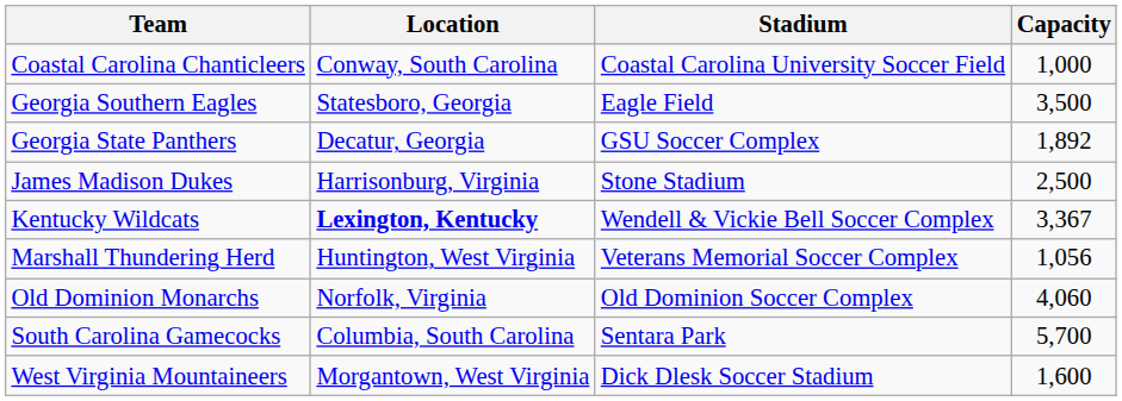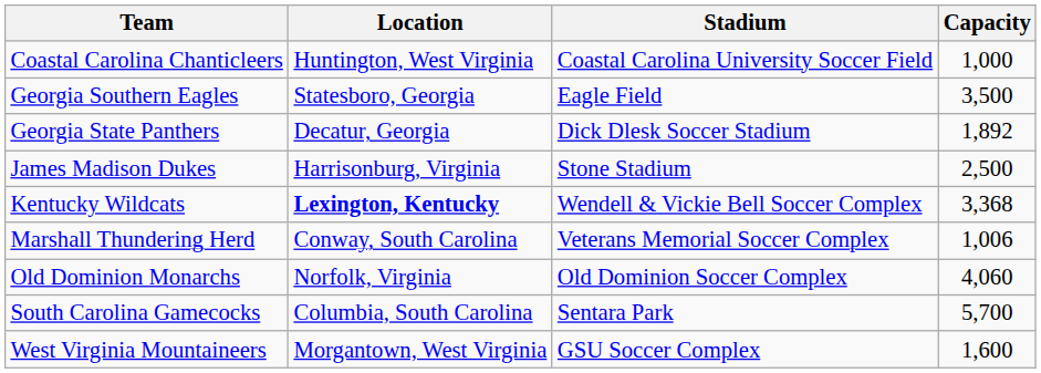 <table class="wikitable sortable">
 <tr>
 <th>Team</th>
 <th>Location</th>
 <th>Stadium</th>
 <th>Capacity</th>
 </tr>
 <tr>
 <td><a href='#'>Coastal Carolina Chanticleers</a></td>
-<td><a href='#'>Conway, South Carolina</a></td>
+<td><a href='#'>Huntington, West Virginia</a></td>
 <td><a href='#'>Coastal Carolina University Soccer Field</a></td>
 <td style="text-align:center">1,000</td>
 </tr>
 <tr>
 <td><a href='#'>Georgia Southern Eagles</a></td>
 <td><a href='#'>Statesboro, Georgia</a></td>
 <td><a href='#'>Eagle Field</a></td>
 <td style="text-align:center">3,500</td>
 </tr>
 <tr>
 <td><a href='#'>Georgia State Panthers</a></td>
 <td><a href='#'>Decatur, Georgia</a></td>
-<td><a href='#'>GSU Soccer Complex</a></td>
+<td><a href='#'>Dick Dlesk Soccer Stadium</a></td>
 <td style="text-align:center">1,892</td>
 </tr>
 <tr>
 <td><a href='#'>James Madison Dukes</a></td>
 <td><a href='#'>Harrisonburg, Virginia</a></td>
 <td><a href='#'>Stone Stadium</a></td>
 <td style="text-align:center">2,500</td>
 </tr>
 <tr>
 <td><a href='#'>Kentucky Wildcats</a></td>
 <td><strong><a href='#'>Lexington, Kentucky</a></strong></td>
 <td><a href='#'>Wendell & Vickie Bell Soccer Complex</a></td>
-<td style="text-align:center">3,367</td>
+<td style="text-align:center">3,368</td>
 </tr>
 <tr>
 <td><a href='#'>Marshall Thundering Herd</a></td>
-<td><a href='#'>Huntington, West Virginia</a></td>
+<td><a href='#'>Conway, South Carolina</a></td>
 <td><a href='#'>Veterans Memorial Soccer Complex</a></td>
-<td style="text-align:center">1,056</td>
+<td style="text-align:center">1,006</td>
 </tr>
 <tr>
 <td><a href='#'>Old Dominion Monarchs</a></td>
 <td><a href='#'>Norfolk, Virginia</a></td>
 <td><a href='#'>Old Dominion Soccer Complex</a></td>
 <td style="text-align:center">4,060</td>
 </tr>
 <tr>
 <td><a href='#'>South Carolina Gamecocks</a></td>
 <td><a href='#'>Columbia, South Carolina</a></td>
 <td><a href='#'>Sentara Park</a></td>
 <td style="text-align:center">5,700</td>
 </tr>
 <tr>
 <td><a href='#'>West Virginia Mountaineers</a></td>
 <td><a href='#'>Morgantown, West Virginia</a></td>
-<td><a href='#'>Dick Dlesk Soccer Stadium</a></td>
+<td><a href='#'>GSU Soccer Complex</a></td>
 <td style="text-align:center">1,600</td>
 </tr>
 </table>
